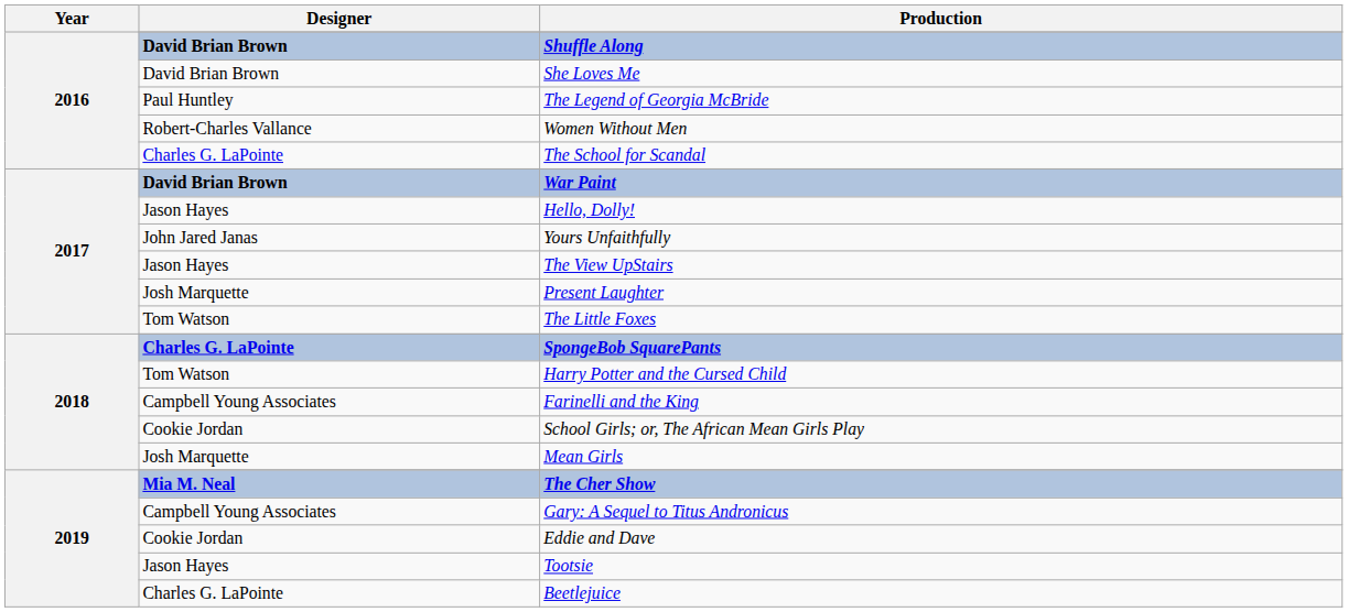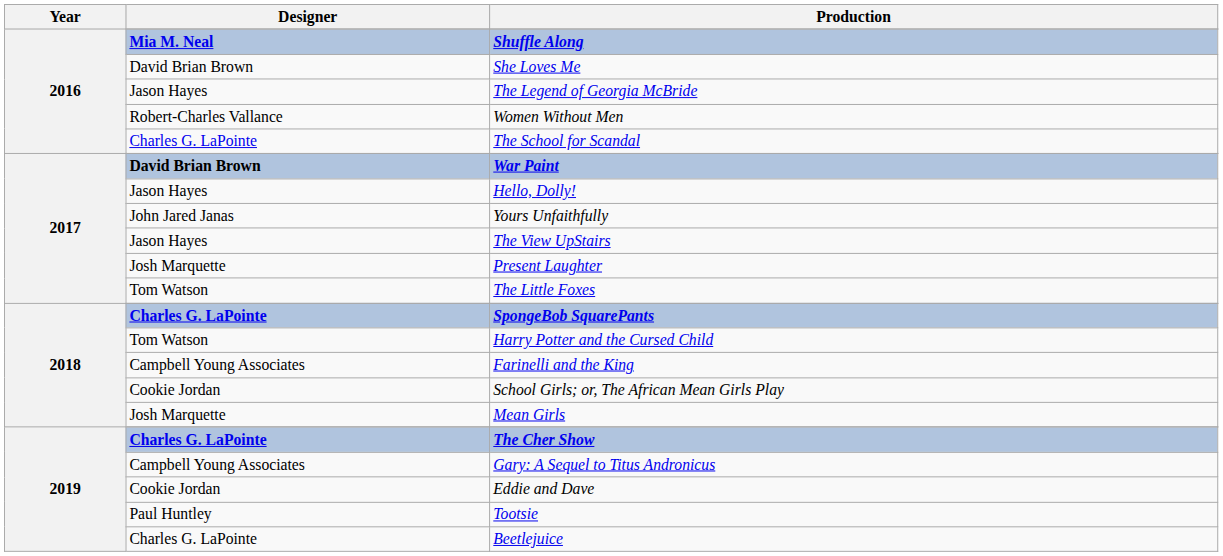 <table class="wikitable" style="width:98%;">
 <tr style="background:#bebebe;">
 <th style="width:10%;">Year</th>
 <th style="width:30%;">Designer</th>
 <th style="width:60%;">Production</th>
 </tr>
 <tr>
 <th rowspan="6">2016</th>
 </tr>
 <tr style="background:#B0C4DE">
-<td><strong>David Brian Brown</strong></td>
+<td><strong><a href='#'>Mia M. Neal</a></strong></td>
 <td><strong><em><a href='#'>Shuffle Along</a></em></strong></td>
 </tr>
 <tr>
 <td>David Brian Brown</td>
 <td><em><a href='#'>She Loves Me</a></em></td>
 </tr>
 <tr>
-<td>Paul Huntley</td>
+<td>Jason Hayes</td>
 <td><em><a href='#'>The Legend of Georgia McBride</a></em></td>
 </tr>
 <tr>
 <td>Robert-Charles Vallance</td>
 <td><em>Women Without Men</em></td>
 </tr>
 <tr>
 <td><a href='#'>Charles G. LaPointe</a></td>
 <td><em><a href='#'>The School for Scandal</a></em></td>
 </tr>
 <tr>
 <th rowspan="7">2017</th>
 </tr>
 <tr style="background:#B0C4DE">
 <td><strong>David Brian Brown</strong></td>
 <td><strong><em><a href='#'>War Paint</a></em></strong></td>
 </tr>
 <tr>
 <td>Jason Hayes</td>
 <td><em><a href='#'>Hello, Dolly!</a></em></td>
 </tr>
 <tr>
 <td>John Jared Janas</td>
 <td><em>Yours Unfaithfully</em></td>
 </tr>
 <tr>
 <td>Jason Hayes</td>
 <td><em><a href='#'>The View UpStairs</a></em></td>
 </tr>
 <tr>
 <td>Josh Marquette</td>
 <td><em><a href='#'>Present Laughter</a></em></td>
 </tr>
 <tr>
 <td>Tom Watson</td>
 <td><em><a href='#'>The Little Foxes</a></em></td>
 </tr>
 <tr>
 <th rowspan="6">2018</th>
 </tr>
 <tr style="background:#B0C4DE">
 <td><strong><a href='#'>Charles G. LaPointe</a></strong></td>
 <td><strong><em><a href='#'>SpongeBob SquarePants</a></em></strong></td>
 </tr>
 <tr>
 <td>Tom Watson</td>
 <td><em><a href='#'>Harry Potter and the Cursed Child</a></em></td>
 </tr>
 <tr>
 <td>Campbell Young Associates</td>
 <td><em><a href='#'>Farinelli and the King</a></em></td>
 </tr>
 <tr>
 <td>Cookie Jordan</td>
 <td><em>School Girls; or, The African Mean Girls Play</em></td>
 </tr>
 <tr>
 <td>Josh Marquette</td>
 <td><em><a href='#'>Mean Girls</a></em></td>
 </tr>
 <tr>
 <th rowspan="6">2019</th>
 </tr>
 <tr style="background:#B0C4DE">
-<td><strong><a href='#'>Mia M. Neal</a></strong></td>
+<td><strong><a href='#'>Charles G. LaPointe</a></strong></td>
 <td><strong><em><a href='#'>The Cher Show</a></em></strong></td>
 </tr>
 <tr>
 <td>Campbell Young Associates</td>
 <td><em><a href='#'>Gary: A Sequel to Titus Andronicus</a></em></td>
 </tr>
 <tr>
 <td>Cookie Jordan</td>
 <td><em>Eddie and Dave</em></td>
 </tr>
 <tr>
-<td>Jason Hayes</td>
+<td>Paul Huntley</td>
 <td><em><a href='#'>Tootsie</a></em></td>
 </tr>
 <tr>
 <td>Charles G. LaPointe</td>
 <td><em><a href='#'>Beetlejuice</a></em></td>
 </tr>
 </table>
